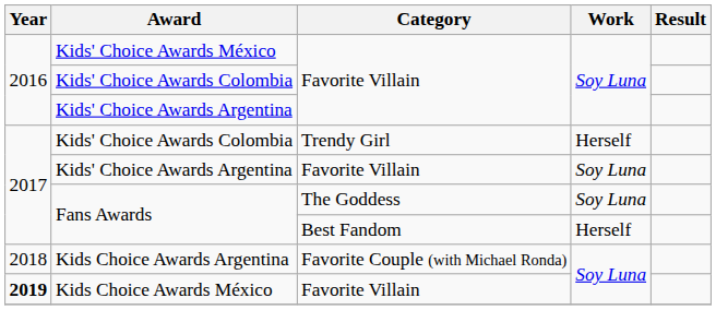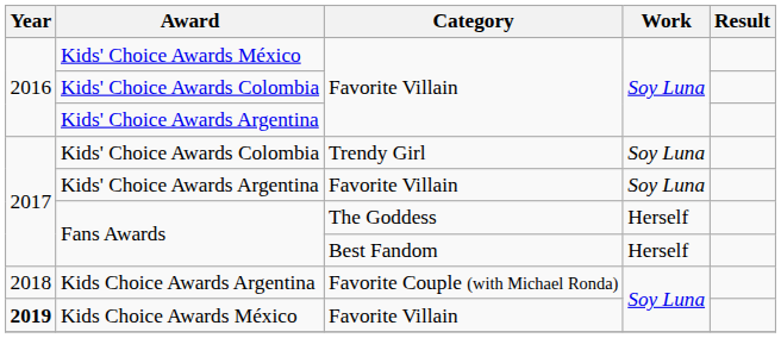 <table class="wikitable">
 <tr>
 <th>Year</th>
 <th>Award</th>
 <th>Category</th>
 <th>Work</th>
 <th>Result</th>
 </tr>
 <tr>
 <td rowspan="3">2016</td>
 <td><a href='#'>Kids' Choice Awards México</a></td>
 <td rowspan="3">Favorite Villain</td>
 <td rowspan="3"><em><a href='#'>Soy Luna</a></em></td>
 <td></td>
 </tr>
 <tr>
 <td><a href='#'>Kids' Choice Awards Colombia</a></td>
 <td></td>
 </tr>
 <tr>
 <td><a href='#'>Kids' Choice Awards Argentina</a></td>
 <td></td>
 </tr>
 <tr>
 <td rowspan="4">2017</td>
 <td>Kids' Choice Awards Colombia</td>
 <td>Trendy Girl</td>
-<td>Herself</td>
+<td><em>Soy Luna</em></td>
 <td></td>
 </tr>
 <tr>
 <td>Kids' Choice Awards Argentina</td>
 <td>Favorite Villain</td>
 <td><em>Soy Luna</em></td>
 <td></td>
 </tr>
 <tr>
 <td rowspan="2">Fans Awards</td>
 <td>The Goddess</td>
-<td><em>Soy Luna</em></td>
+<td>Herself</td>
 <td></td>
 </tr>
 <tr>
 <td>Best Fandom</td>
 <td>Herself</td>
 <td></td>
 </tr>
 <tr>
 <td>2018</td>
 <td>Kids Choice Awards Argentina</td>
 <td>Favorite Couple <small>(with Michael Ronda)</small></td>
 <td rowspan="2"><em><a href='#'>Soy Luna</a></em></td>
 <td></td>
 </tr>
 <tr>
 <td><strong>2019</strong></td>
 <td>Kids Choice Awards México</td>
 <td>Favorite Villain</td>
 <td></td>
 </tr>
 <tr>
 </tr>
 </table>
